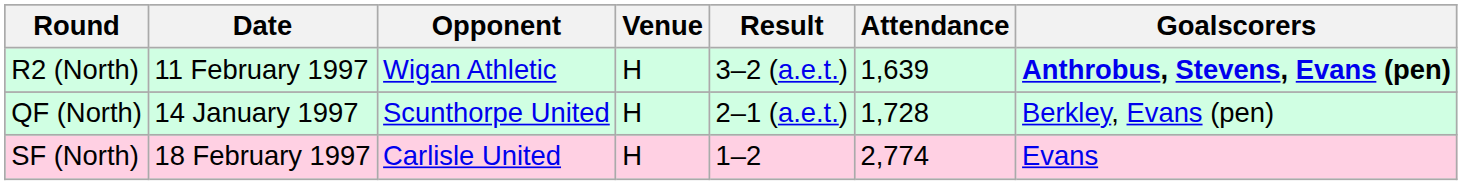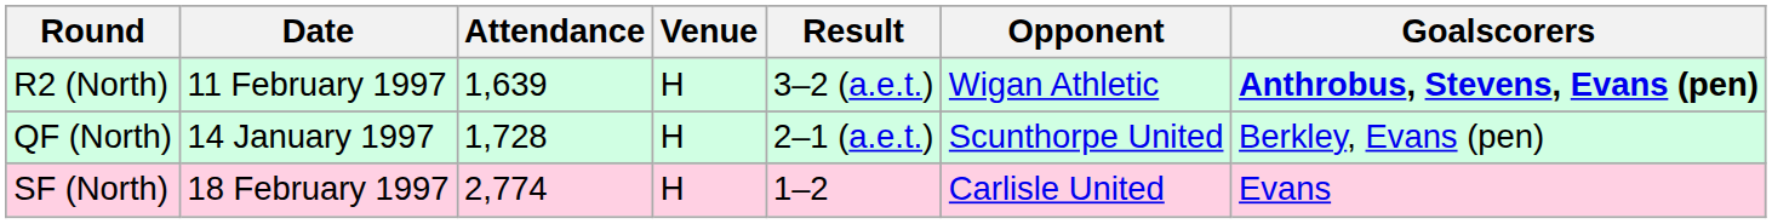 <table class="wikitable">
 <tr>
 <th>Round</th>
 <th>Date</th>
-<th>Opponent</th>
+<th>Attendance</th>
 <th>Venue</th>
 <th>Result</th>
-<th>Attendance</th>
+<th>Opponent</th>
 <th>Goalscorers</th>
 </tr>
 <tr style="background-color: #d0ffe3;">
 <td>R2 (North)</td>
 <td>11 February 1997</td>
-<td><a href='#'>Wigan Athletic</a></td>
+<td>1,639</td>
 <td>H</td>
 <td>3–2 (<a href='#'>a.e.t.</a>)</td>
-<td>1,639</td>
+<td><a href='#'>Wigan Athletic</a></td>
 <td><strong><a href='#'>Anthrobus</a>, <a href='#'>Stevens</a>, <a href='#'>Evans</a> (pen)</strong></td>
 </tr>
 <tr style="background-color: #d0ffe3;">
 <td>QF (North)</td>
 <td>14 January 1997</td>
-<td><a href='#'>Scunthorpe United</a></td>
+<td>1,728</td>
 <td>H</td>
 <td>2–1 (<a href='#'>a.e.t.</a>)</td>
-<td>1,728</td>
+<td><a href='#'>Scunthorpe United</a></td>
 <td><a href='#'>Berkley</a>, <a href='#'>Evans</a> (pen)</td>
 </tr>
 <tr style="background-color: #ffd0e3;">
 <td>SF (North)</td>
 <td>18 February 1997</td>
-<td><a href='#'>Carlisle United</a></td>
+<td>2,774</td>
 <td>H</td>
 <td>1–2</td>
-<td>2,774</td>
+<td><a href='#'>Carlisle United</a></td>
 <td><a href='#'>Evans</a></td>
 </tr>
 </table>
